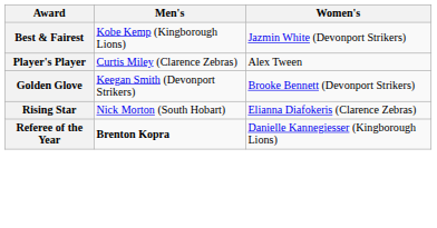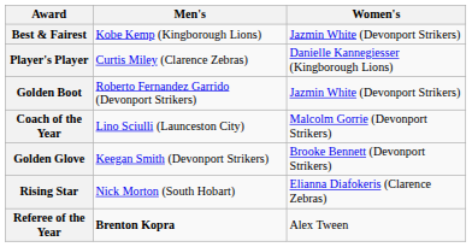 <table class="wikitable">
 <tr>
 <th>Award</th>
 <th>Men's</th>
 <th>Women's</th>
 </tr>
 <tr>
 <th>Best & Fairest</th>
 <td><a href='#'>Kobe Kemp</a> (Kingborough Lions)</td>
 <td><a href='#'>Jazmin White</a> (Devonport Strikers)</td>
 </tr>
 <tr>
 <th>Player's Player</th>
 <td><a href='#'>Curtis Miley</a> (Clarence Zebras)</td>
-<td>Alex Tween</td>
+<td><a href='#'>Danielle Kannegiesser</a> (Kingborough Lions)</td>
+</tr>
+<tr>
+<th>Golden Boot</th>
+<td><a href='#'>Roberto Fernandez Garrido</a> (Devonport Strikers)</td>
+<td><a href='#'>Jazmin White</a> (Devonport Strikers)</td>
+</tr>
+<tr>
+<th>Coach of the Year</th>
+<td><a href='#'>Lino Sciulli</a> (Launceston City)</td>
+<td><a href='#'>Malcolm Gorrie</a> (Devonport Strikers)</td>
 </tr>
 <tr>
 <th>Golden Glove</th>
 <td><a href='#'>Keegan Smith</a> (Devonport Strikers)</td>
 <td><a href='#'>Brooke Bennett</a> (Devonport Strikers)</td>
 </tr>
 <tr>
 <th>Rising Star</th>
 <td><a href='#'>Nick Morton</a> (South Hobart)</td>
 <td><a href='#'>Elianna Diafokeris</a> (Clarence Zebras)</td>
 </tr>
 <tr>
 <th>Referee of the Year</th>
 <td><strong>Brenton Kopra</strong></td>
-<td><a href='#'>Danielle Kannegiesser</a> (Kingborough Lions)</td>
+<td>Alex Tween</td>
 </tr>
 </table>
